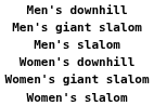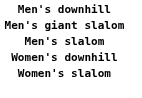 <table>
 <tr>
 <th scope="row">Men's downhill<br></th>
 <td></td>
 <td></td>
 <td></td>
 </tr>
 <tr>
 <th scope="row">Men's giant slalom<br></th>
 <td></td>
 <td></td>
 <td></td>
 </tr>
 <tr>
 <th scope="row">Men's slalom<br></th>
 <td></td>
 <td></td>
 <td></td>
 </tr>
 <tr>
 <th scope="row">Women's downhill<br></th>
 <td></td>
 <td></td>
 <td></td>
 </tr>
 <tr>
-<th scope="row">Women's giant slalom<br></th>
-<td></td>
-<td></td>
-<td></td>
-</tr>
-<tr>
 <th scope="row">Women's slalom<br></th>
 <td></td>
 <td></td>
 <td></td>
 </tr>
 </table>
